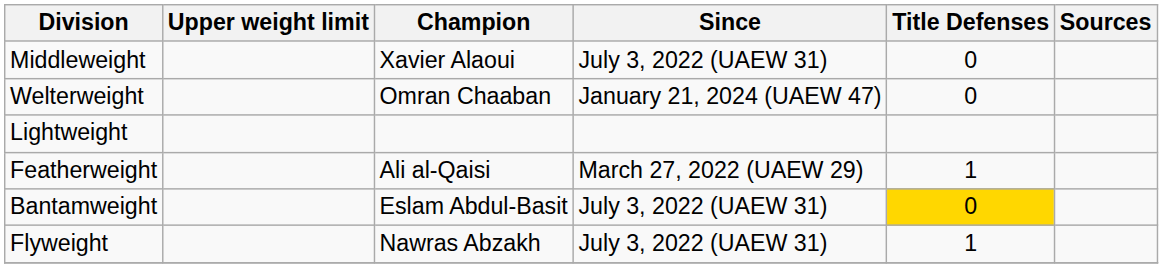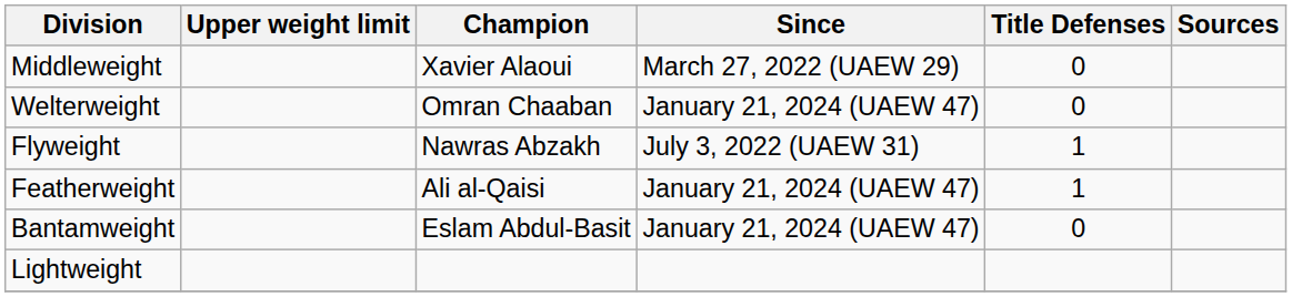 <table class="wikitable">
 <tr>
 <th scope="col">Division</th>
 <th scope="col">Upper weight limit</th>
 <th scope="col">Champion</th>
 <th scope="col">Since</th>
 <th scope="col">Title Defenses</th>
 <th scope="col">Sources</th>
 </tr>
 <tr>
 <td>Middleweight</td>
 <td></td>
 <td> Xavier Alaoui</td>
-<td>July 3, 2022 (UAEW 31)</td>
+<td>March 27, 2022 (UAEW 29)</td>
 <td style="text-align: center;">0</td>
 <td></td>
 </tr>
 <tr>
 <td>Welterweight</td>
 <td></td>
 <td> Omran Chaaban</td>
+<td>January 21, 2024 (UAEW 47)</td>
+<td style="text-align: center;">0</td>
+<td></td>
+</tr>
+<tr>
+<td>Flyweight</td>
+<td></td>
+<td> Nawras Abzakh</td>
+<td>July 3, 2022 (UAEW 31)</td>
+<td style="text-align: center;">1</td>
+<td></td>
+</tr>
+<tr>
+<td>Featherweight</td>
+<td></td>
+<td> Ali al-Qaisi</td>
+<td>January 21, 2024 (UAEW 47)</td>
+<td style="text-align: center;">1</td>
+<td></td>
+</tr>
+<tr>
+<td>Bantamweight</td>
+<td></td>
+<td> Eslam Abdul-Basit</td>
 <td>January 21, 2024 (UAEW 47)</td>
 <td style="text-align: center;">0</td>
 <td></td>
 </tr>
 <tr>
 <td>Lightweight</td>
 <td></td>
 <td></td>
 <td></td>
 <td style="text-align: center;"></td>
 <td></td>
 </tr>
 <tr>
-<td>Featherweight</td>
-<td></td>
-<td> Ali al-Qaisi</td>
-<td>March 27, 2022 (UAEW 29)</td>
-<td style="text-align: center;">1</td>
-<td></td>
-</tr>
-<tr>
-<td>Bantamweight</td>
-<td></td>
-<td> Eslam Abdul-Basit</td>
-<td>July 3, 2022 (UAEW 31)</td>
-<td style="background: gold; text-align: center;">0</td>
-<td></td>
-</tr>
-<tr>
-<td>Flyweight</td>
-<td></td>
-<td> Nawras Abzakh</td>
-<td>July 3, 2022 (UAEW 31)</td>
-<td style="text-align: center;">1</td>
-<td></td>
-</tr>
-<tr>
 </tr>
 </table>
